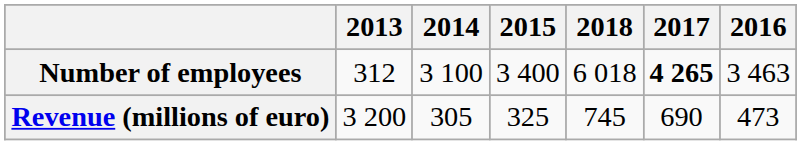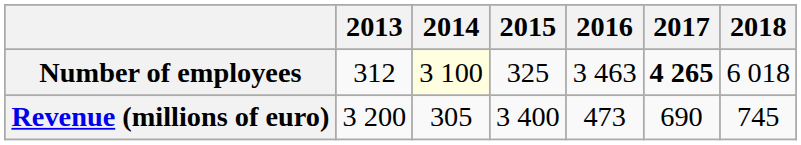 <table class="wikitable" style="text-align:center">
 <tr>
 <th></th>
 <th>2013</th>
 <th>2014</th>
 <th>2015</th>
+<th>2016</th>
+<th>2017</th>
 <th>2018</th>
-<th>2017</th>
-<th>2016</th>
 </tr>
 <tr>
 <th>Number of employees</th>
 <td>312</td>
-<td>3 100</td>
-<td>3 400</td>
+<td style="background: lightyellow;">3 100</td>
+<td>325</td>
+<td>3 463</td>
+<td><strong>4 265</strong></td>
 <td>6 018</td>
-<td><strong>4 265</strong></td>
-<td>3 463</td>
 </tr>
 <tr>
 <th><a href='#'>Revenue</a> (millions of euro)</th>
 <td>3 200</td>
 <td>305</td>
-<td>325</td>
+<td>3 400</td>
+<td>473</td>
+<td>690</td>
 <td>745</td>
-<td>690</td>
-<td>473</td>
 </tr>
 </table>
